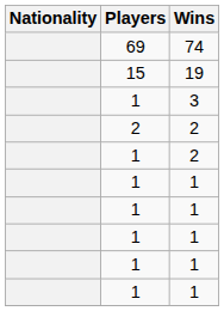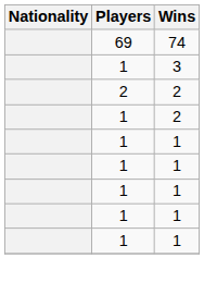 <table class="wikitable sortable plainrowheaders" style=text-align:center>
 <tr>
 <th scope=col>Nationality</th>
 <th scope=col>Players</th>
 <th scope=col>Wins</th>
 </tr>
 <tr>
 <th scope=row></th>
 <td>69</td>
 <td>74</td>
-</tr>
-<tr>
-<th scope=row></th>
-<td>15</td>
-<td>19</td>
 </tr>
 <tr>
 <th scope=row></th>
 <td>1</td>
 <td>3</td>
 </tr>
 <tr>
 <th scope=row></th>
 <td>2</td>
 <td>2</td>
 </tr>
 <tr>
 <th scope=row></th>
 <td>1</td>
 <td>2</td>
 </tr>
 <tr>
 <th scope=row></th>
 <td>1</td>
 <td>1</td>
 </tr>
 <tr>
 <th scope=row></th>
 <td>1</td>
 <td>1</td>
 </tr>
 <tr>
 <th scope=row></th>
 <td>1</td>
 <td>1</td>
 </tr>
 <tr>
 <th scope=row></th>
 <td>1</td>
 <td>1</td>
 </tr>
 <tr>
 <th scope=row></th>
 <td>1</td>
 <td>1</td>
 </tr>
 <tr>
 </tr>
 </table>
